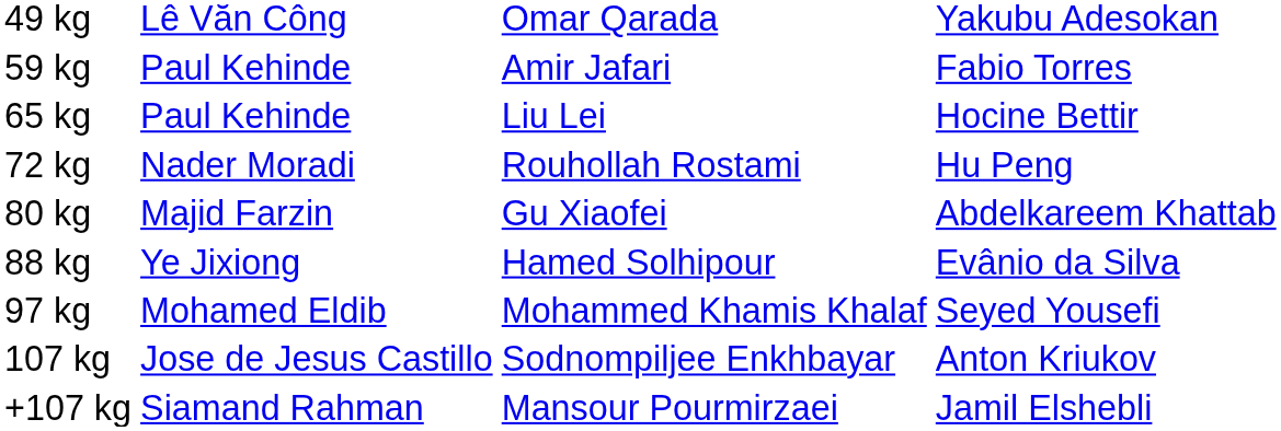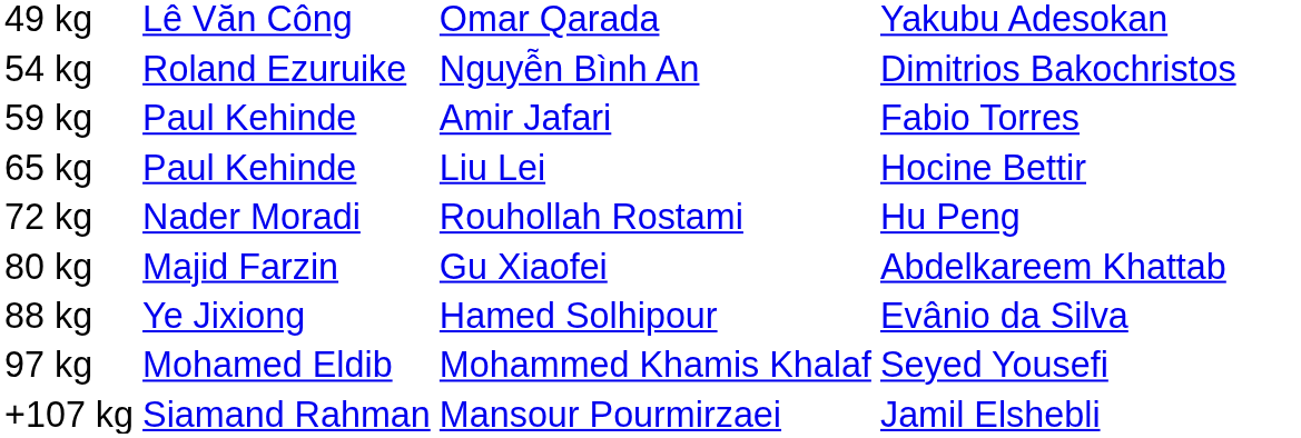 <table>
 <tr>
 <td>49 kg</td>
 <td><a href='#'>Lê Văn Công</a><br></td>
 <td><a href='#'>Omar Qarada</a><br></td>
 <td><a href='#'>Yakubu Adesokan</a><br></td>
+</tr>
+<tr>
+<td>54 kg</td>
+<td><a href='#'>Roland Ezuruike</a><br></td>
+<td><a href='#'>Nguyễn Bình An</a><br></td>
+<td><a href='#'>Dimitrios Bakochristos</a><br></td>
 </tr>
 <tr>
 <td>59 kg</td>
 <td><a href='#'>Paul Kehinde</a><br></td>
 <td><a href='#'>Amir Jafari</a><br></td>
 <td><a href='#'>Fabio Torres</a><br></td>
 </tr>
 <tr>
 <td>65 kg</td>
 <td><a href='#'>Paul Kehinde</a><br></td>
 <td><a href='#'>Liu Lei</a><br></td>
 <td><a href='#'>Hocine Bettir</a><br></td>
 </tr>
 <tr>
 <td>72 kg</td>
 <td><a href='#'>Nader Moradi</a><br></td>
 <td><a href='#'>Rouhollah Rostami</a><br></td>
 <td><a href='#'>Hu Peng</a><br></td>
 </tr>
 <tr>
 <td>80 kg</td>
 <td><a href='#'>Majid Farzin</a><br></td>
 <td><a href='#'>Gu Xiaofei</a><br></td>
 <td><a href='#'>Abdelkareem Khattab</a><br></td>
 </tr>
 <tr>
 <td>88 kg</td>
 <td><a href='#'>Ye Jixiong</a><br></td>
 <td><a href='#'>Hamed Solhipour</a><br></td>
 <td><a href='#'>Evânio da Silva</a><br></td>
 </tr>
 <tr>
 <td>97 kg</td>
 <td><a href='#'>Mohamed Eldib</a><br></td>
 <td><a href='#'>Mohammed Khamis Khalaf</a><br></td>
 <td><a href='#'>Seyed Yousefi</a><br></td>
 </tr>
 <tr>
-<td>107 kg</td>
-<td><a href='#'>Jose de Jesus Castillo</a><br></td>
-<td><a href='#'>Sodnompiljee Enkhbayar</a><br></td>
-<td><a href='#'>Anton Kriukov</a><br></td>
-</tr>
-<tr>
 <td>+107 kg</td>
 <td><a href='#'>Siamand Rahman</a><br></td>
 <td><a href='#'>Mansour Pourmirzaei</a><br></td>
 <td><a href='#'>Jamil Elshebli</a><br></td>
 </tr>
 </table>
